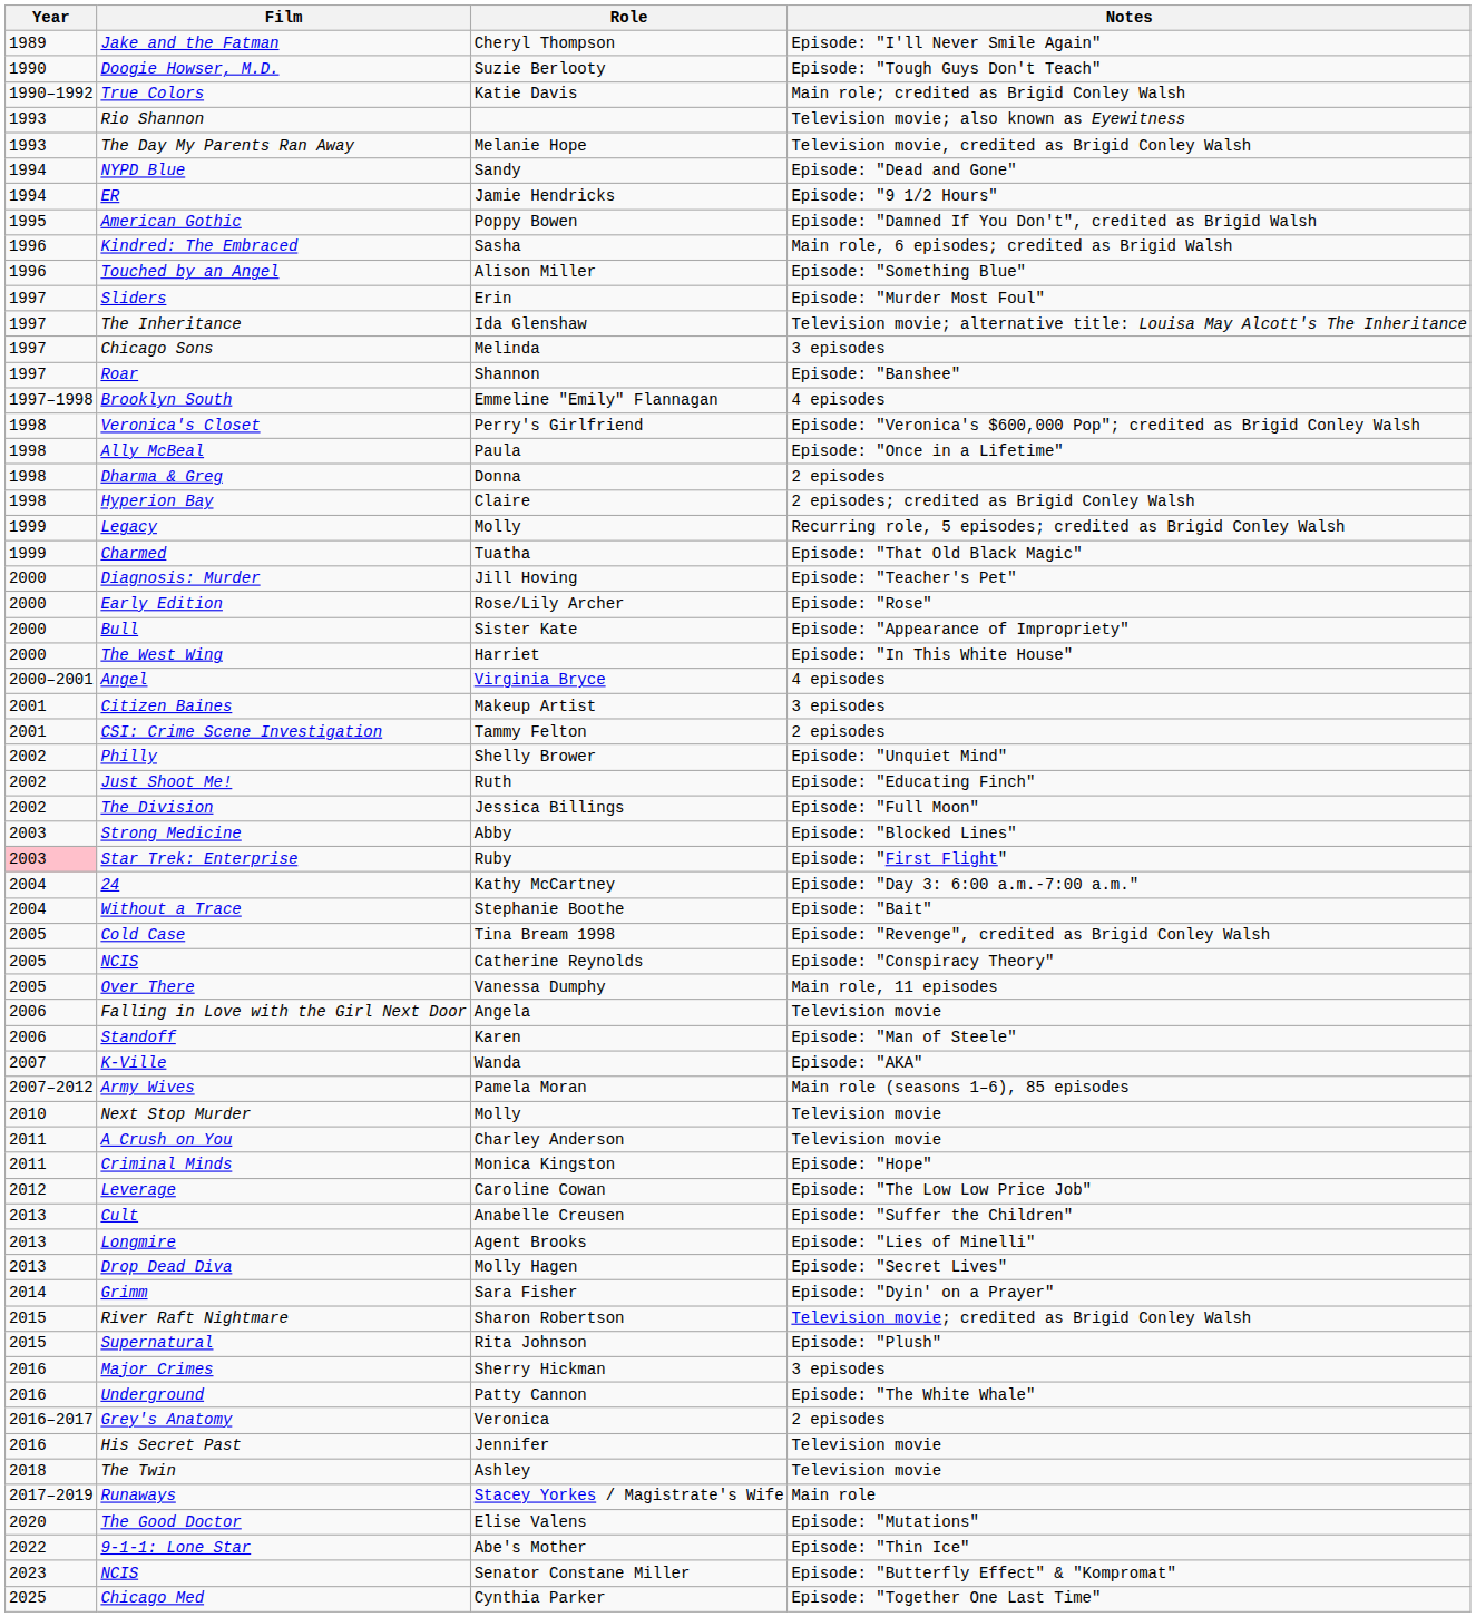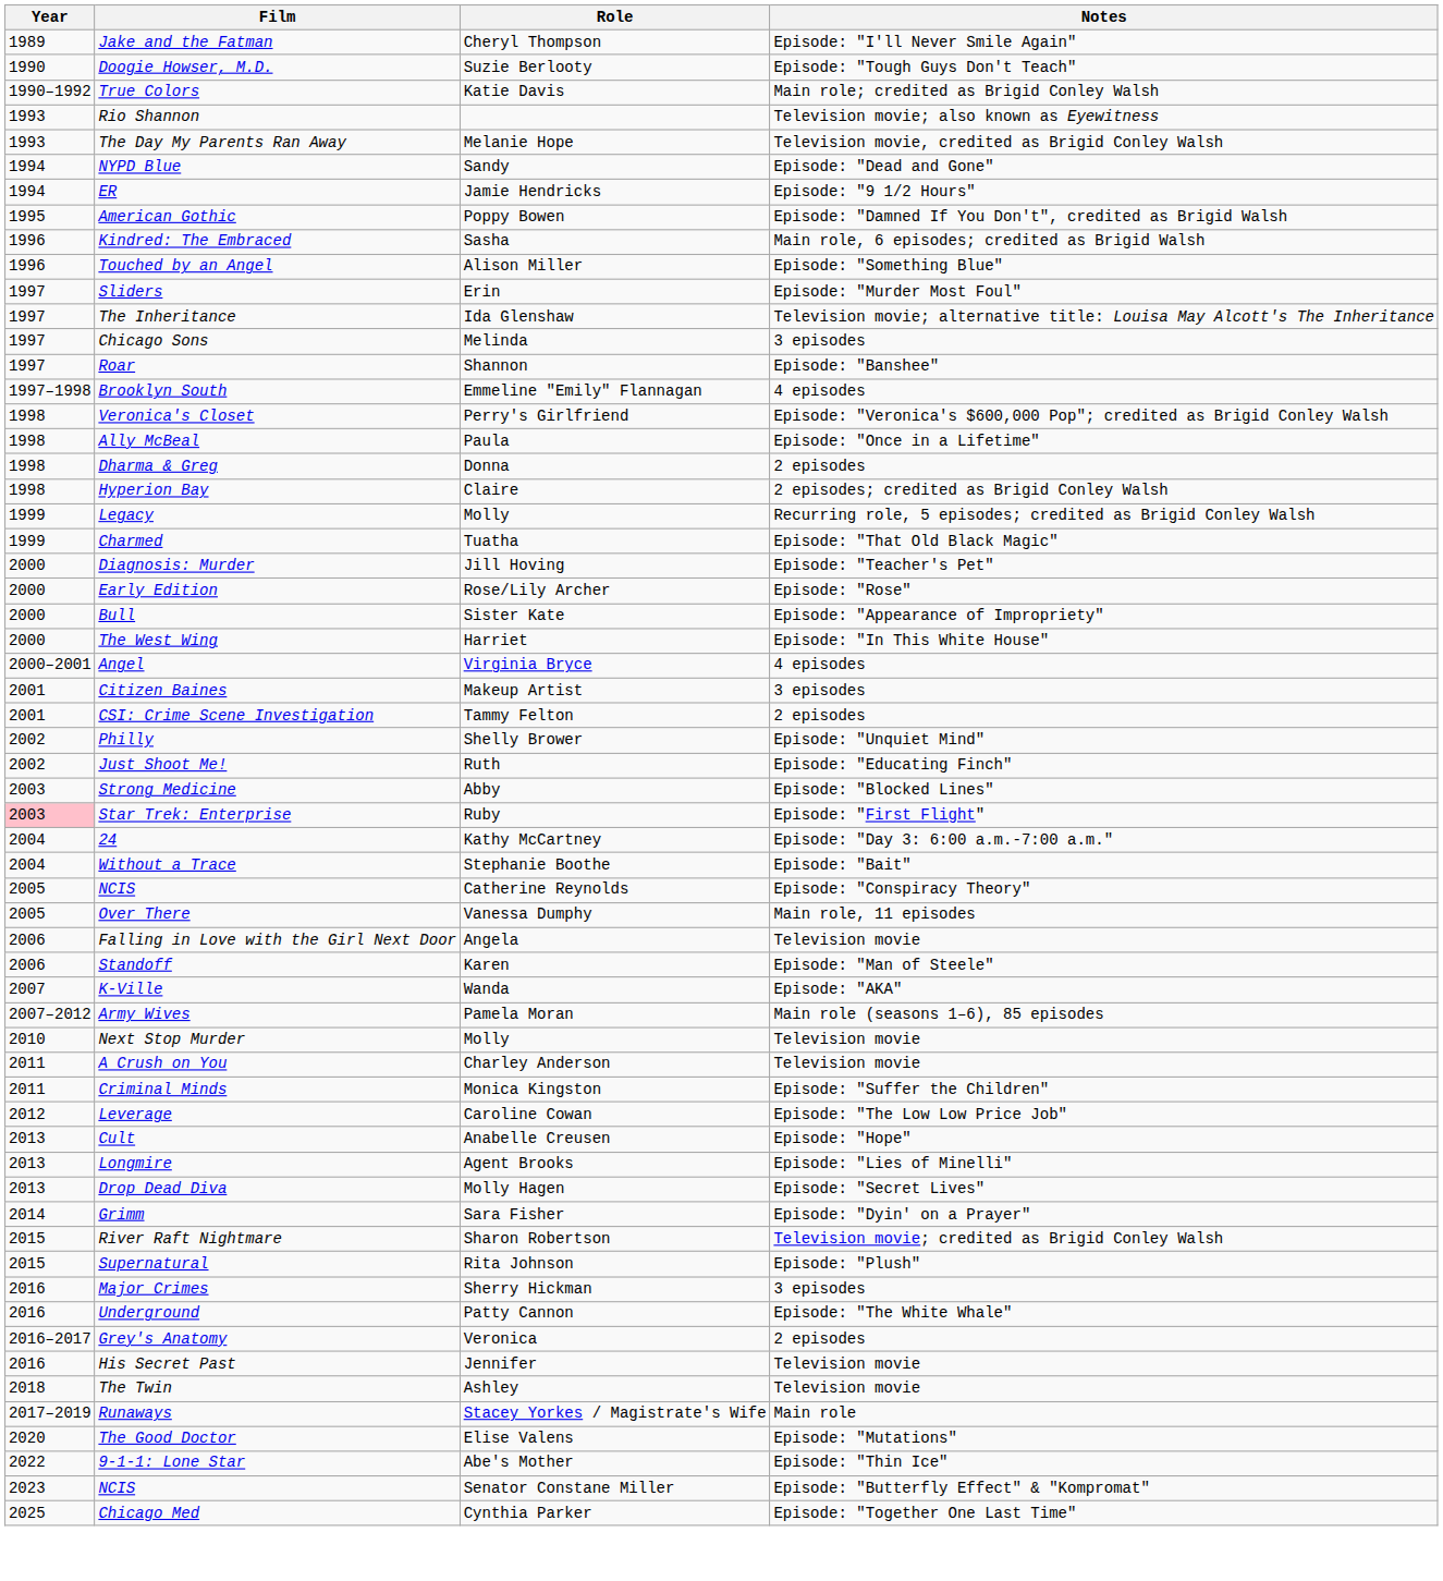 <table class="wikitable sortable">
 <tr>
 <th scope="col">Year</th>
 <th scope="col">Film</th>
 <th scope="col">Role</th>
 <th class="unsortable">Notes</th>
 </tr>
 <tr>
 <td>1989</td>
 <td><em><a href='#'>Jake and the Fatman</a></em></td>
 <td>Cheryl Thompson</td>
 <td>Episode: "I'll Never Smile Again"</td>
 </tr>
 <tr>
 <td>1990</td>
 <td><em><a href='#'>Doogie Howser, M.D.</a></em></td>
 <td>Suzie Berlooty</td>
 <td>Episode: "Tough Guys Don't Teach"</td>
 </tr>
 <tr>
 <td>1990–1992</td>
 <td><em><a href='#'>True Colors</a></em></td>
 <td>Katie Davis</td>
 <td>Main role; credited as Brigid Conley Walsh</td>
 </tr>
 <tr>
 <td>1993</td>
 <td><em>Rio Shannon</em></td>
 <td></td>
 <td>Television movie; also known as <em>Eyewitness</em></td>
 </tr>
 <tr>
 <td>1993</td>
 <td><em>The Day My Parents Ran Away</em></td>
 <td>Melanie Hope</td>
 <td>Television movie, credited as Brigid Conley Walsh</td>
 </tr>
 <tr>
 <td>1994</td>
 <td><em><a href='#'>NYPD Blue</a></em></td>
 <td>Sandy</td>
 <td>Episode: "Dead and Gone"</td>
 </tr>
 <tr>
 <td>1994</td>
 <td><em><a href='#'>ER</a></em></td>
 <td>Jamie Hendricks</td>
 <td>Episode: "9 1/2 Hours"</td>
 </tr>
 <tr>
 <td>1995</td>
 <td><em><a href='#'>American Gothic</a></em></td>
 <td>Poppy Bowen</td>
 <td>Episode: "Damned If You Don't", credited as Brigid Walsh</td>
 </tr>
 <tr>
 <td>1996</td>
 <td><em><a href='#'>Kindred: The Embraced</a></em></td>
 <td>Sasha</td>
 <td>Main role, 6 episodes; credited as Brigid Walsh</td>
 </tr>
 <tr>
 <td>1996</td>
 <td><em><a href='#'>Touched by an Angel</a></em></td>
 <td>Alison Miller</td>
 <td>Episode: "Something Blue"</td>
 </tr>
 <tr>
 <td>1997</td>
 <td><em><a href='#'>Sliders</a></em></td>
 <td>Erin</td>
 <td>Episode: "Murder Most Foul"</td>
 </tr>
 <tr>
 <td>1997</td>
 <td><em>The Inheritance</em></td>
 <td>Ida Glenshaw</td>
 <td>Television movie; alternative title: <em>Louisa May Alcott's The Inheritance</em></td>
 </tr>
 <tr>
 <td>1997</td>
 <td><em>Chicago Sons</em></td>
 <td>Melinda</td>
 <td>3 episodes</td>
 </tr>
 <tr>
 <td>1997</td>
 <td><em><a href='#'>Roar</a></em></td>
 <td>Shannon</td>
 <td>Episode: "Banshee"</td>
 </tr>
 <tr>
 <td>1997–1998</td>
 <td><em><a href='#'>Brooklyn South</a></em></td>
 <td>Emmeline "Emily" Flannagan</td>
 <td>4 episodes</td>
 </tr>
 <tr>
 <td>1998</td>
 <td><em><a href='#'>Veronica's Closet</a></em></td>
 <td>Perry's Girlfriend</td>
 <td>Episode: "Veronica's $600,000 Pop"; credited as Brigid Conley Walsh</td>
 </tr>
 <tr>
 <td>1998</td>
 <td><em><a href='#'>Ally McBeal</a></em></td>
 <td>Paula</td>
 <td>Episode: "Once in a Lifetime"</td>
 </tr>
 <tr>
 <td>1998</td>
 <td><em><a href='#'>Dharma & Greg</a></em></td>
 <td>Donna</td>
 <td>2 episodes</td>
 </tr>
 <tr>
 <td>1998</td>
 <td><em><a href='#'>Hyperion Bay</a></em></td>
 <td>Claire</td>
 <td>2 episodes; credited as Brigid Conley Walsh</td>
 </tr>
 <tr>
 <td>1999</td>
 <td><em><a href='#'>Legacy</a></em></td>
 <td>Molly</td>
 <td>Recurring role, 5 episodes; credited as Brigid Conley Walsh</td>
 </tr>
 <tr>
 <td>1999</td>
 <td><em><a href='#'>Charmed</a></em></td>
 <td>Tuatha</td>
 <td>Episode: "That Old Black Magic"</td>
 </tr>
 <tr>
 <td>2000</td>
 <td><em><a href='#'>Diagnosis: Murder</a></em></td>
 <td>Jill Hoving</td>
 <td>Episode: "Teacher's Pet"</td>
 </tr>
 <tr>
 <td>2000</td>
 <td><em><a href='#'>Early Edition</a></em></td>
 <td>Rose/Lily Archer</td>
 <td>Episode: "Rose"</td>
 </tr>
 <tr>
 <td>2000</td>
 <td><em><a href='#'>Bull</a></em></td>
 <td>Sister Kate</td>
 <td>Episode: "Appearance of Impropriety"</td>
 </tr>
 <tr>
 <td>2000</td>
 <td><em><a href='#'>The West Wing</a></em></td>
 <td>Harriet</td>
 <td>Episode: "In This White House"</td>
 </tr>
 <tr>
 <td>2000–2001</td>
 <td><em><a href='#'>Angel</a></em></td>
 <td><a href='#'>Virginia Bryce</a></td>
 <td>4 episodes</td>
 </tr>
 <tr>
 <td>2001</td>
 <td><em><a href='#'>Citizen Baines</a></em></td>
 <td>Makeup Artist</td>
 <td>3 episodes</td>
 </tr>
 <tr>
 <td>2001</td>
 <td><em><a href='#'>CSI: Crime Scene Investigation</a></em></td>
 <td>Tammy Felton</td>
 <td>2 episodes</td>
 </tr>
 <tr>
 <td>2002</td>
 <td><em><a href='#'>Philly</a></em></td>
 <td>Shelly Brower</td>
 <td>Episode: "Unquiet Mind"</td>
 </tr>
 <tr>
 <td>2002</td>
 <td><em><a href='#'>Just Shoot Me!</a></em></td>
 <td>Ruth</td>
 <td>Episode: "Educating Finch"</td>
 </tr>
 <tr>
-<td>2002</td>
-<td><em><a href='#'>The Division</a></em></td>
-<td>Jessica Billings</td>
-<td>Episode: "Full Moon"</td>
-</tr>
-<tr>
 <td>2003</td>
 <td><em><a href='#'>Strong Medicine</a></em></td>
 <td>Abby</td>
 <td>Episode: "Blocked Lines"</td>
 </tr>
 <tr>
 <td style="background: pink;">2003</td>
 <td><em><a href='#'>Star Trek: Enterprise</a></em></td>
 <td>Ruby</td>
 <td>Episode: "<a href='#'>First Flight</a>"</td>
 </tr>
 <tr>
 <td>2004</td>
 <td><em><a href='#'>24</a></em></td>
 <td>Kathy McCartney</td>
 <td>Episode: "Day 3: 6:00 a.m.-7:00 a.m."</td>
 </tr>
 <tr>
 <td>2004</td>
 <td><em><a href='#'>Without a Trace</a></em></td>
 <td>Stephanie Boothe</td>
 <td>Episode: "Bait"</td>
-</tr>
-<tr>
-<td>2005</td>
-<td><em><a href='#'>Cold Case</a></em></td>
-<td>Tina Bream 1998</td>
-<td>Episode: "Revenge", credited as Brigid Conley Walsh</td>
 </tr>
 <tr>
 <td>2005</td>
 <td><em><a href='#'>NCIS</a></em></td>
 <td>Catherine Reynolds</td>
 <td>Episode: "Conspiracy Theory"</td>
 </tr>
 <tr>
 <td>2005</td>
 <td><em><a href='#'>Over There</a></em></td>
 <td>Vanessa Dumphy</td>
 <td>Main role, 11 episodes</td>
 </tr>
 <tr>
 <td>2006</td>
 <td><em>Falling in Love with the Girl Next Door</em></td>
 <td>Angela</td>
 <td>Television movie</td>
 </tr>
 <tr>
 <td>2006</td>
 <td><em><a href='#'>Standoff</a></em></td>
 <td>Karen</td>
 <td>Episode: "Man of Steele"</td>
 </tr>
 <tr>
 <td>2007</td>
 <td><em><a href='#'>K-Ville</a></em></td>
 <td>Wanda</td>
 <td>Episode: "AKA"</td>
 </tr>
 <tr>
 <td>2007–2012</td>
 <td><em><a href='#'>Army Wives</a></em></td>
 <td>Pamela Moran</td>
 <td>Main role (seasons 1–6), 85 episodes</td>
 </tr>
 <tr>
 <td>2010</td>
 <td><em>Next Stop Murder</em></td>
 <td>Molly</td>
 <td>Television movie</td>
 </tr>
 <tr>
 <td>2011</td>
 <td><em><a href='#'>A Crush on You</a></em></td>
 <td>Charley Anderson</td>
 <td>Television movie</td>
 </tr>
 <tr>
 <td>2011</td>
 <td><em><a href='#'>Criminal Minds</a></em></td>
 <td>Monica Kingston</td>
-<td>Episode: "Hope"</td>
+<td>Episode: "Suffer the Children"</td>
 </tr>
 <tr>
 <td>2012</td>
 <td><em><a href='#'>Leverage</a></em></td>
 <td>Caroline Cowan</td>
 <td>Episode: "The Low Low Price Job"</td>
 </tr>
 <tr>
 <td>2013</td>
 <td><em><a href='#'>Cult</a></em></td>
 <td>Anabelle Creusen</td>
-<td>Episode: "Suffer the Children"</td>
+<td>Episode: "Hope"</td>
 </tr>
 <tr>
 <td>2013</td>
 <td><em><a href='#'>Longmire</a></em></td>
 <td>Agent Brooks</td>
 <td>Episode: "Lies of Minelli"</td>
 </tr>
 <tr>
 <td>2013</td>
 <td><em><a href='#'>Drop Dead Diva</a></em></td>
 <td>Molly Hagen</td>
 <td>Episode: "Secret Lives"</td>
 </tr>
 <tr>
 <td>2014</td>
 <td><em><a href='#'>Grimm</a></em></td>
 <td>Sara Fisher</td>
 <td>Episode: "Dyin' on a Prayer"</td>
 </tr>
 <tr>
 <td>2015</td>
 <td><em>River Raft Nightmare</em></td>
 <td>Sharon Robertson</td>
 <td><a href='#'>Television movie</a>; credited as Brigid Conley Walsh</td>
 </tr>
 <tr>
 <td>2015</td>
 <td><em><a href='#'>Supernatural</a></em></td>
 <td>Rita Johnson</td>
 <td>Episode: "Plush"</td>
 </tr>
 <tr>
 <td>2016</td>
 <td><em><a href='#'>Major Crimes</a></em></td>
 <td>Sherry Hickman</td>
 <td>3 episodes</td>
 </tr>
 <tr>
 <td>2016</td>
 <td><em><a href='#'>Underground</a></em></td>
 <td>Patty Cannon</td>
 <td>Episode: "The White Whale"</td>
 </tr>
 <tr>
 <td>2016–2017</td>
 <td><em><a href='#'>Grey's Anatomy</a></em></td>
 <td>Veronica</td>
 <td>2 episodes</td>
 </tr>
 <tr>
 <td>2016</td>
 <td><em>His Secret Past</em></td>
 <td>Jennifer</td>
 <td>Television movie</td>
 </tr>
 <tr>
 <td>2018</td>
 <td><em>The Twin</em></td>
 <td>Ashley</td>
 <td>Television movie</td>
 </tr>
 <tr>
 <td>2017–2019</td>
 <td><em><a href='#'>Runaways</a></em></td>
 <td><a href='#'>Stacey Yorkes</a> / Magistrate's Wife</td>
 <td>Main role</td>
 </tr>
 <tr>
 <td>2020</td>
 <td><em><a href='#'>The Good Doctor</a></em></td>
 <td>Elise Valens</td>
 <td>Episode: "Mutations"</td>
 </tr>
 <tr>
 <td>2022</td>
 <td><em><a href='#'>9-1-1: Lone Star</a></em></td>
 <td>Abe's Mother</td>
 <td>Episode: "Thin Ice"</td>
 </tr>
 <tr>
 <td>2023</td>
 <td><em><a href='#'>NCIS</a></em></td>
 <td>Senator Constane Miller</td>
 <td>Episode: "Butterfly Effect" & "Kompromat"</td>
 </tr>
 <tr>
 <td>2025</td>
 <td><em><a href='#'>Chicago Med</a></em></td>
 <td>Cynthia Parker</td>
 <td>Episode: "Together One Last Time"</td>
 </tr>
 </table>
